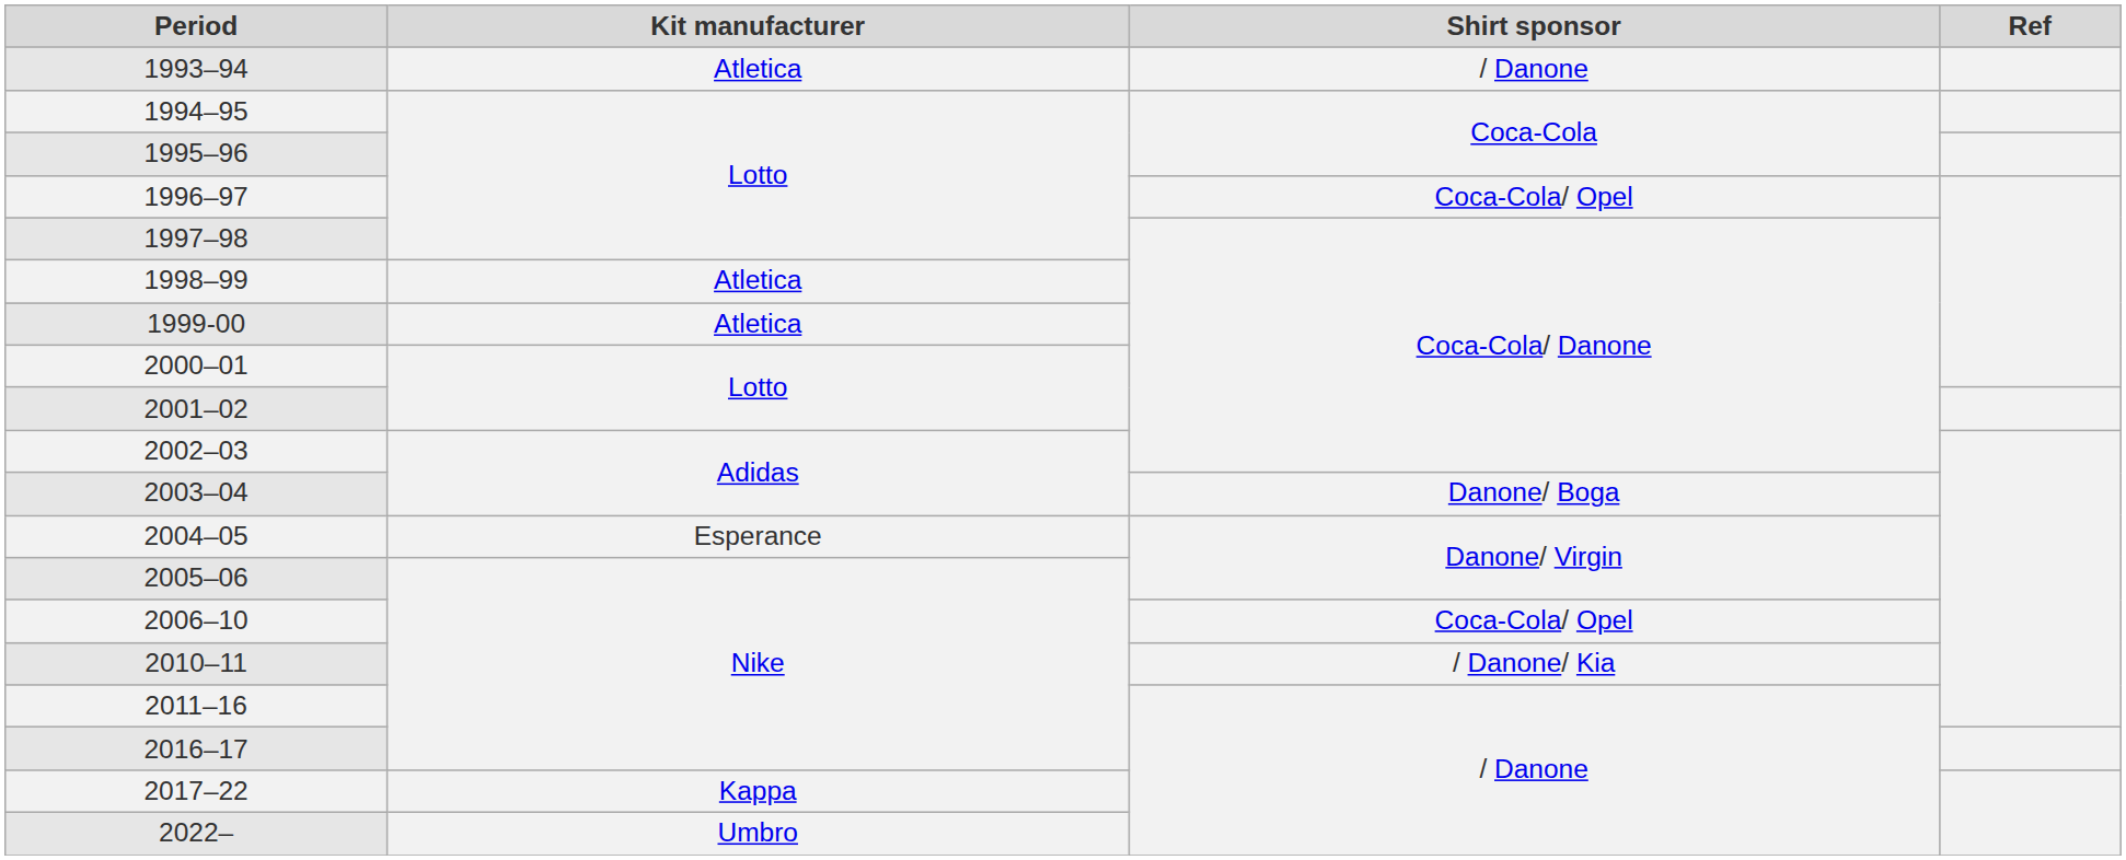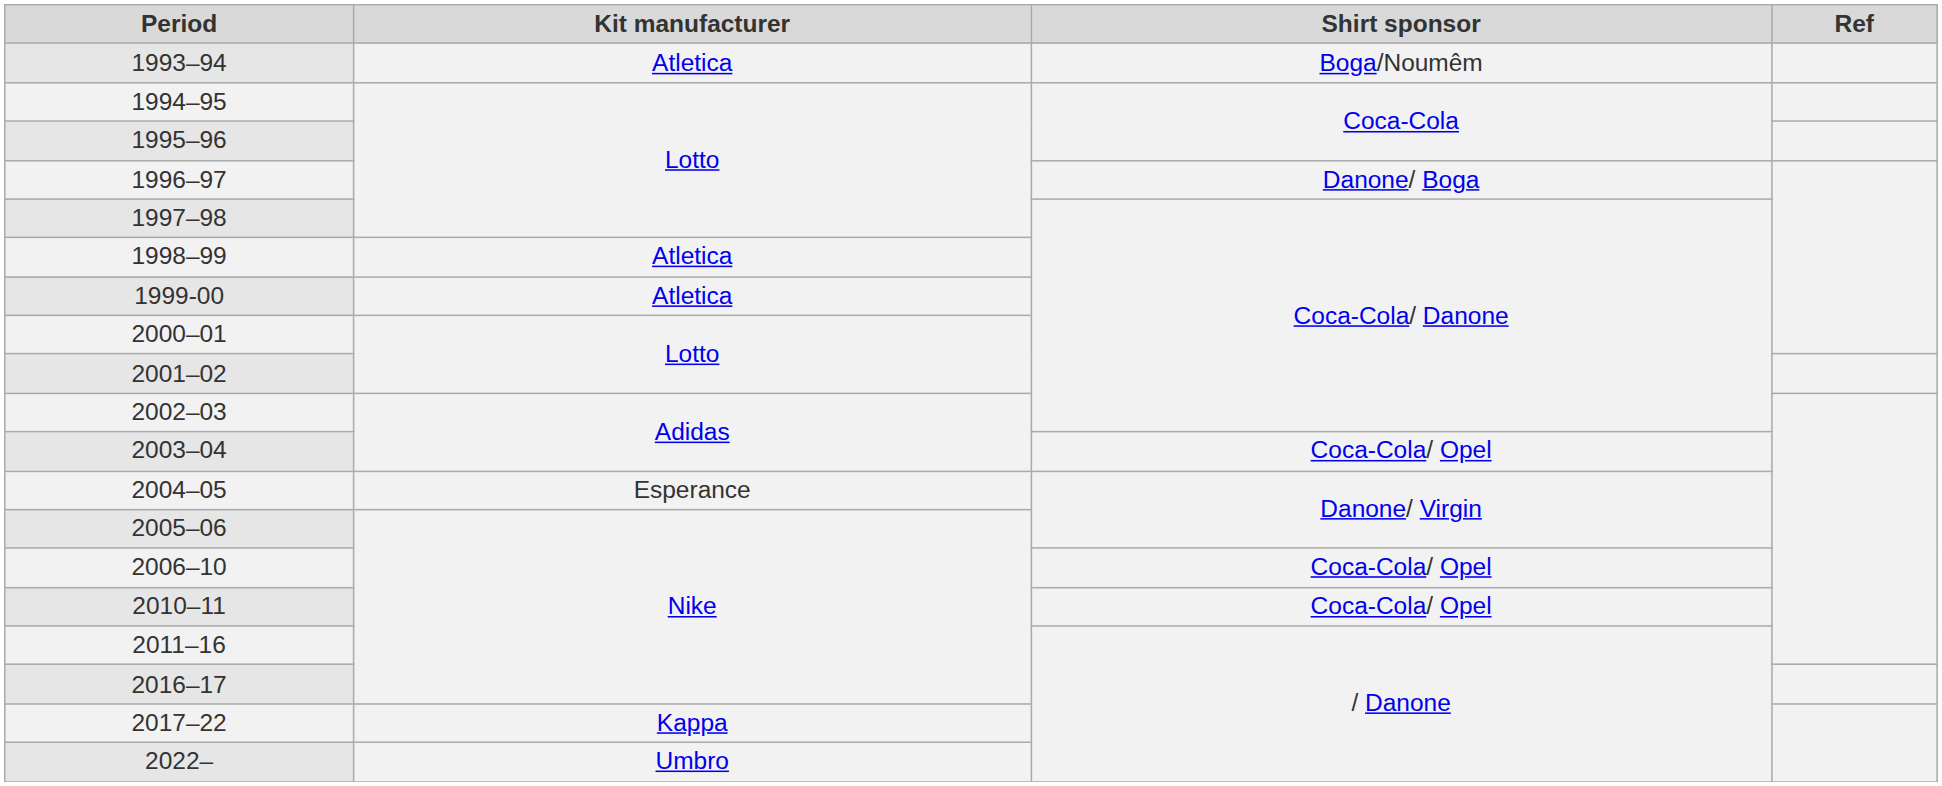 <table class="wikitable" style="width: 100%; text-align: center; border-collapse: collapse; background-color: #f2f2f2; color: #333;">
 <tr>
 <th style="background-color: #d9d9d9;">Period</th>
 <th style="background-color: #d9d9d9;">Kit manufacturer</th>
 <th style="background-color: #d9d9d9;">Shirt sponsor</th>
 <th style="background-color: #d9d9d9;">Ref</th>
 </tr>
 <tr>
 <td style="background-color: #e6e6e6;">1993–94</td>
 <td> <a href='#'>Atletica</a></td>
-<td> / <a href='#'>Danone</a></td>
+<td> <a href='#'>Boga</a>/Noumêm</td>
 <td></td>
 </tr>
 <tr>
 <td style="background-color: #f2f2f2;">1994–95</td>
 <td rowspan="4"> <a href='#'>Lotto</a></td>
 <td rowspan="2"> <a href='#'>Coca-Cola</a></td>
 <td></td>
 </tr>
 <tr>
 <td style="background-color: #e6e6e6;">1995–96</td>
 <td></td>
 </tr>
 <tr>
 <td style="background-color: #f2f2f2;">1996–97</td>
-<td> <a href='#'>Coca-Cola</a>/ <a href='#'>Opel</a></td>
+<td> <a href='#'>Danone</a>/ <a href='#'>Boga</a></td>
 </tr>
 <tr>
 <td style="background-color: #e6e6e6;">1997–98</td>
 <td rowspan="6"> <a href='#'>Coca-Cola</a>/ <a href='#'>Danone</a></td>
 </tr>
 <tr>
 <td style="background-color: #f2f2f2;">1998–99</td>
 <td> <a href='#'>Atletica</a></td>
 </tr>
 <tr>
 <td style="background-color: #e6e6e6;">1999-00</td>
 <td> <a href='#'>Atletica</a></td>
 </tr>
 <tr>
 <td style="background-color: #f2f2f2;">2000–01</td>
 <td rowspan="2"> <a href='#'>Lotto</a></td>
 </tr>
 <tr>
 <td style="background-color: #e6e6e6;">2001–02</td>
 <td></td>
 </tr>
 <tr>
 <td style="background-color: #f2f2f2;">2002–03</td>
 <td rowspan="2"> <a href='#'>Adidas</a></td>
 </tr>
 <tr>
 <td style="background-color: #e6e6e6;">2003–04</td>
-<td> <a href='#'>Danone</a>/ <a href='#'>Boga</a></td>
+<td> <a href='#'>Coca-Cola</a>/ <a href='#'>Opel</a></td>
 </tr>
 <tr>
 <td style="background-color: #f2f2f2;">2004–05</td>
 <td> Esperance</td>
 <td rowspan="2"> <a href='#'>Danone</a>/ <a href='#'>Virgin</a></td>
 </tr>
 <tr>
 <td style="background-color: #e6e6e6;">2005–06</td>
 <td rowspan="5"> <a href='#'>Nike</a></td>
 </tr>
 <tr>
 <td style="background-color: #f2f2f2;">2006–10</td>
 <td> <a href='#'>Coca-Cola</a>/ <a href='#'>Opel</a></td>
 </tr>
 <tr>
 <td style="background-color: #e6e6e6;">2010–11</td>
-<td> / <a href='#'>Danone</a>/ <a href='#'>Kia</a></td>
+<td> <a href='#'>Coca-Cola</a>/ <a href='#'>Opel</a></td>
 </tr>
 <tr>
 <td style="background-color: #f2f2f2;">2011–16</td>
 <td rowspan="7"> / <a href='#'>Danone</a></td>
 </tr>
 <tr>
 <td style="background-color: #e6e6e6;">2016–17</td>
 <td></td>
 </tr>
 <tr>
 <td style="background-color: #f2f2f2;">2017–22</td>
 <td> <a href='#'>Kappa</a></td>
 </tr>
 <tr>
 <td style="background-color: #e6e6e6;">2022–</td>
 <td> <a href='#'>Umbro</a></td>
 </tr>
 </table>
